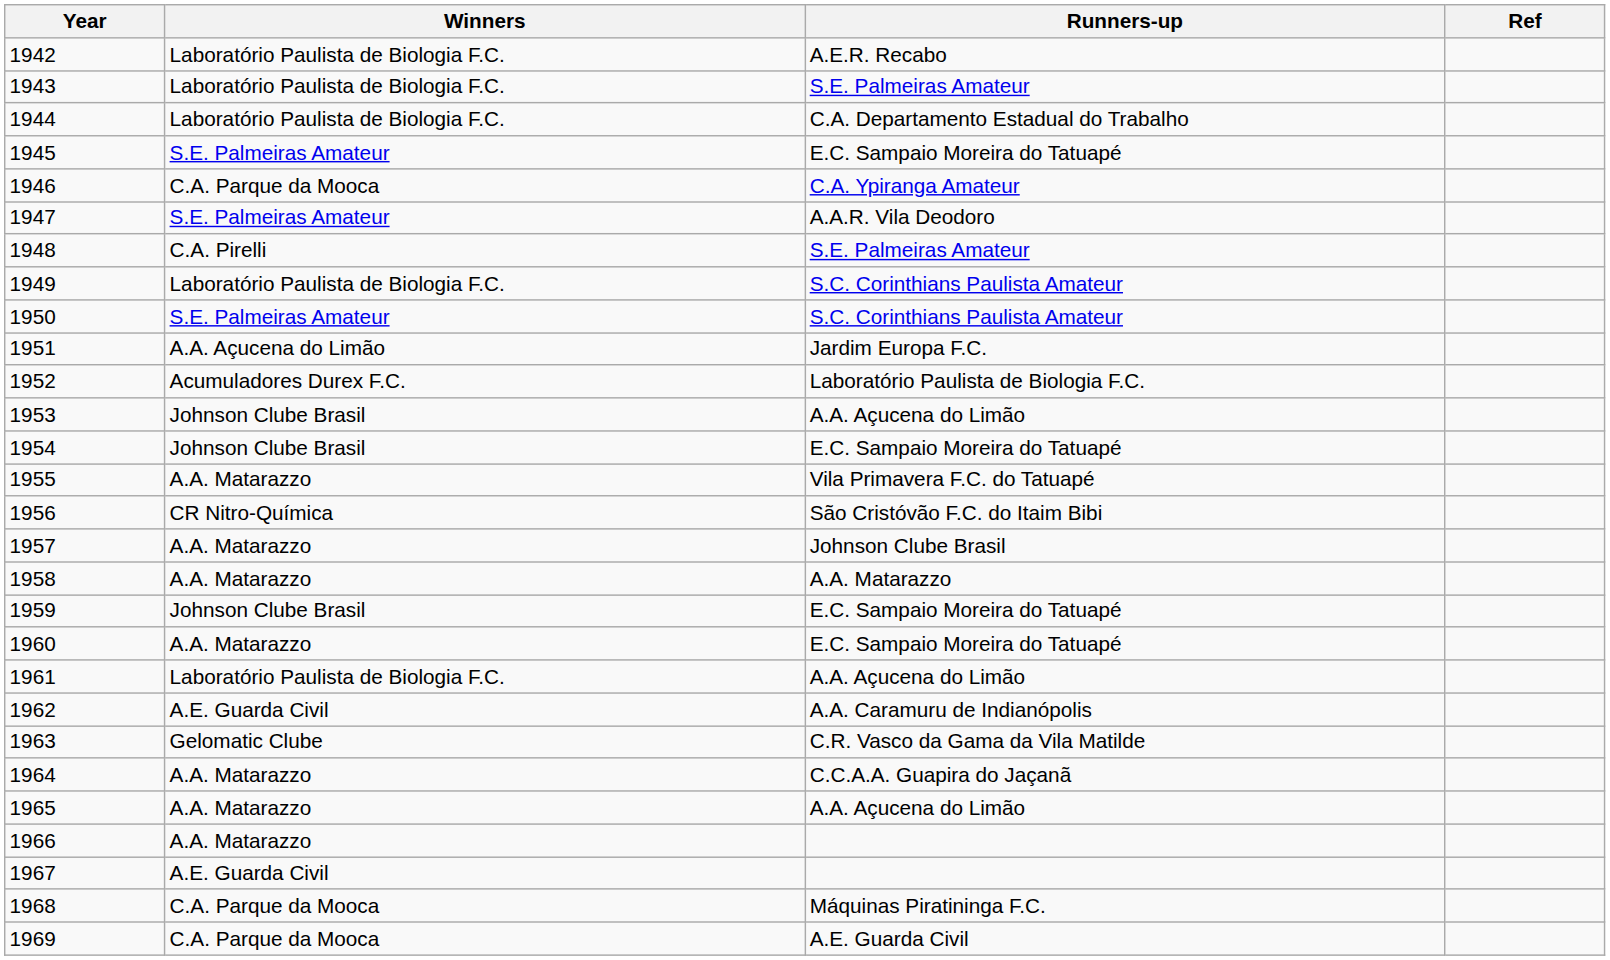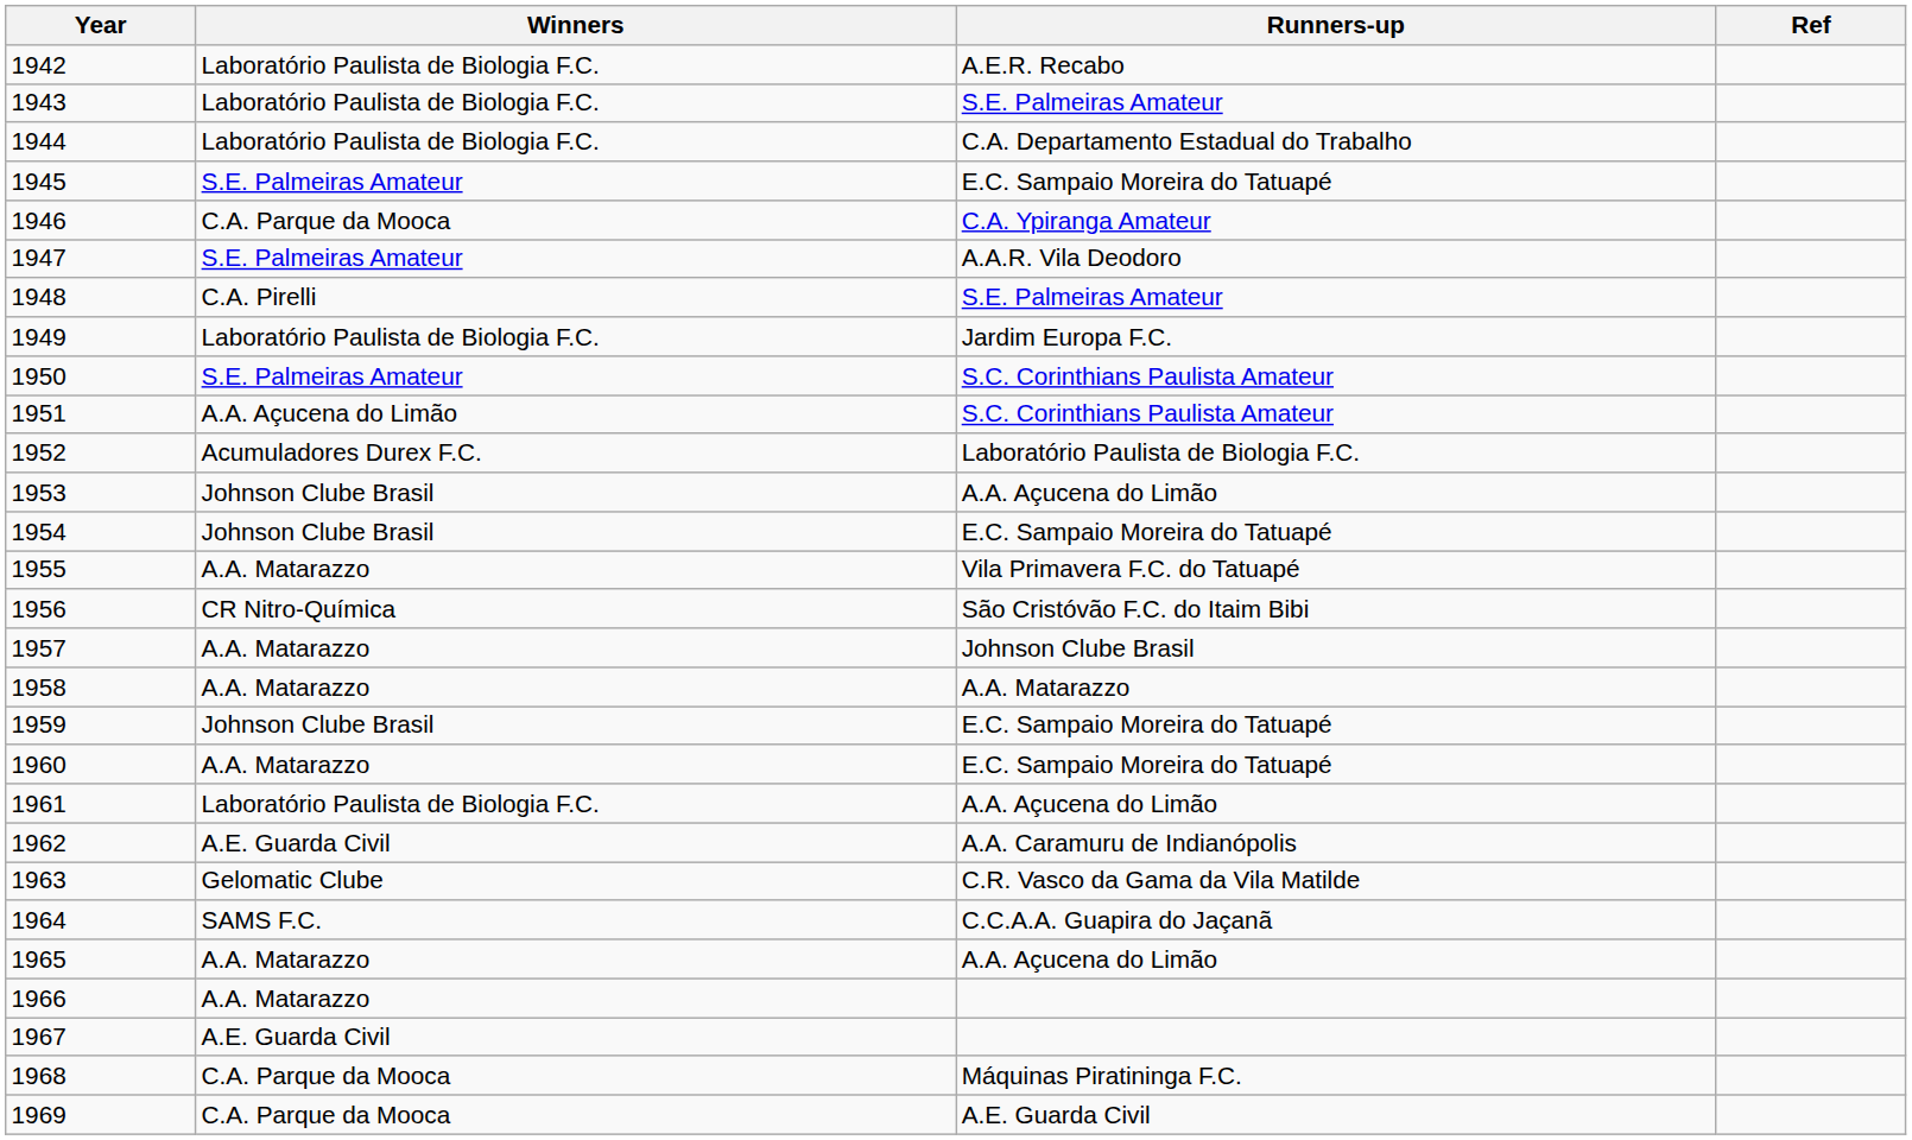 <table class="wikitable sortable" style="width:88%; font-size:90%">
 <tr>
 <th width="10%"><strong>Year</strong></th>
 <th width="40%"><strong>Winners</strong></th>
 <th width="40%"><strong>Runners-up</strong></th>
 <th width="10%"><strong>Ref</strong></th>
 </tr>
 <tr>
 <td>1942</td>
 <td>Laboratório Paulista de Biologia F.C.</td>
 <td>A.E.R. Recabo</td>
 <td></td>
 </tr>
 <tr>
 <td>1943</td>
 <td>Laboratório Paulista de Biologia F.C.</td>
 <td><a href='#'>S.E. Palmeiras Amateur</a></td>
 <td></td>
 </tr>
 <tr>
 <td>1944</td>
 <td>Laboratório Paulista de Biologia F.C.</td>
 <td>C.A. Departamento Estadual do  Trabalho</td>
 <td></td>
 </tr>
 <tr>
 <td>1945</td>
 <td><a href='#'>S.E. Palmeiras Amateur</a></td>
 <td>E.C. Sampaio Moreira do Tatuapé</td>
 <td></td>
 </tr>
 <tr>
 <td>1946</td>
 <td>C.A. Parque da Mooca</td>
 <td><a href='#'>C.A. Ypiranga Amateur</a></td>
 <td></td>
 </tr>
 <tr>
 <td>1947</td>
 <td><a href='#'>S.E. Palmeiras Amateur</a></td>
 <td>A.A.R. Vila Deodoro</td>
 <td></td>
 </tr>
 <tr>
 <td>1948</td>
 <td>C.A. Pirelli</td>
 <td><a href='#'>S.E. Palmeiras Amateur</a></td>
 <td></td>
 </tr>
 <tr>
 <td>1949</td>
 <td>Laboratório Paulista de Biologia F.C.</td>
-<td><a href='#'>S.C. Corinthians Paulista Amateur</a></td>
+<td>Jardim Europa F.C.</td>
 <td></td>
 </tr>
 <tr>
 <td>1950</td>
 <td><a href='#'>S.E. Palmeiras Amateur</a></td>
 <td><a href='#'>S.C. Corinthians Paulista Amateur</a></td>
 <td></td>
 </tr>
 <tr>
 <td>1951</td>
 <td>A.A. Açucena do Limão</td>
-<td>Jardim Europa F.C.</td>
+<td><a href='#'>S.C. Corinthians Paulista Amateur</a></td>
 <td></td>
 </tr>
 <tr>
 <td>1952</td>
 <td>Acumuladores Durex F.C.</td>
 <td>Laboratório Paulista de Biologia F.C.</td>
 <td></td>
 </tr>
 <tr>
 <td>1953</td>
 <td>Johnson Clube Brasil</td>
 <td>A.A. Açucena do Limão</td>
 <td></td>
 </tr>
 <tr>
 <td>1954</td>
 <td>Johnson Clube Brasil</td>
 <td>E.C. Sampaio Moreira do Tatuapé</td>
 <td></td>
 </tr>
 <tr>
 <td>1955</td>
 <td>A.A. Matarazzo</td>
 <td>Vila Primavera F.C. do Tatuapé</td>
 <td></td>
 </tr>
 <tr>
 <td>1956</td>
 <td>CR Nitro-Química</td>
 <td>São Cristóvão F.C. do Itaim Bibi</td>
 <td></td>
 </tr>
 <tr>
 <td>1957</td>
 <td>A.A. Matarazzo</td>
 <td>Johnson Clube Brasil</td>
 <td></td>
 </tr>
 <tr>
 <td>1958</td>
 <td>A.A. Matarazzo</td>
 <td>A.A. Matarazzo</td>
 <td></td>
 </tr>
 <tr>
 <td>1959</td>
 <td>Johnson Clube Brasil</td>
 <td>E.C. Sampaio Moreira do Tatuapé</td>
 <td></td>
 </tr>
 <tr>
 <td>1960</td>
 <td>A.A. Matarazzo</td>
 <td>E.C. Sampaio Moreira do Tatuapé</td>
 <td></td>
 </tr>
 <tr>
 <td>1961</td>
 <td>Laboratório Paulista de Biologia F.C.</td>
 <td>A.A. Açucena do Limão</td>
 <td></td>
 </tr>
 <tr>
 <td>1962</td>
 <td>A.E. Guarda Civil</td>
 <td>A.A. Caramuru de Indianópolis</td>
 <td></td>
 </tr>
 <tr>
 <td>1963</td>
 <td>Gelomatic Clube</td>
 <td>C.R. Vasco da Gama da Vila Matilde</td>
 </tr>
 <tr>
 <td>1964</td>
-<td>A.A. Matarazzo</td>
+<td>SAMS F.C.</td>
 <td>C.C.A.A. Guapira do Jaçanã</td>
 <td></td>
 </tr>
 <tr>
 <td>1965</td>
 <td>A.A. Matarazzo</td>
 <td>A.A. Açucena do Limão</td>
 <td></td>
 </tr>
 <tr>
 <td>1966</td>
 <td>A.A. Matarazzo</td>
 <td></td>
 <td></td>
 </tr>
 <tr>
 <td>1967</td>
 <td>A.E. Guarda Civil</td>
 <td></td>
 <td></td>
 </tr>
 <tr>
 <td>1968</td>
 <td>C.A. Parque da Mooca</td>
 <td>Máquinas Piratininga F.C.</td>
 <td></td>
 </tr>
 <tr>
 <td>1969</td>
 <td>C.A. Parque da Mooca</td>
 <td>A.E. Guarda Civil</td>
 <td></td>
 </tr>
 </table>
